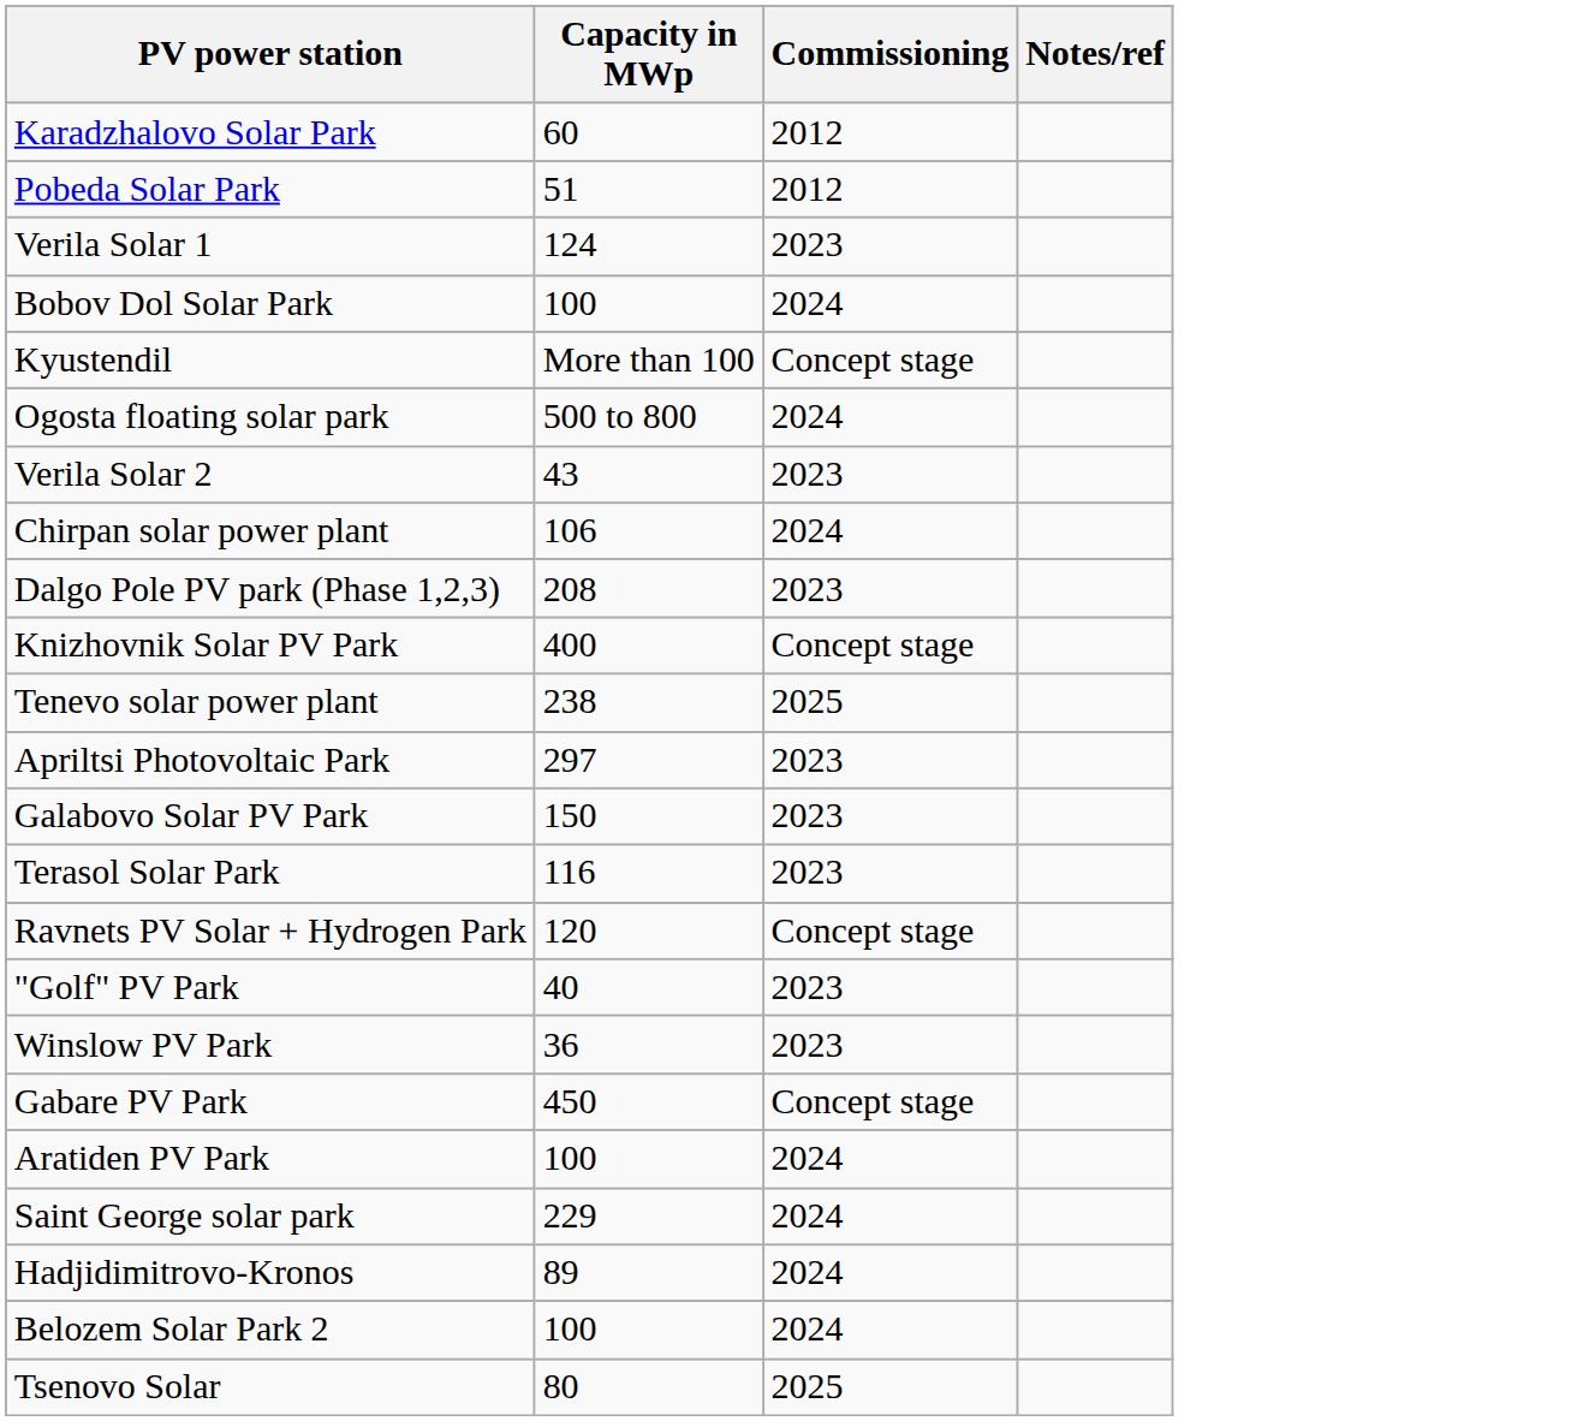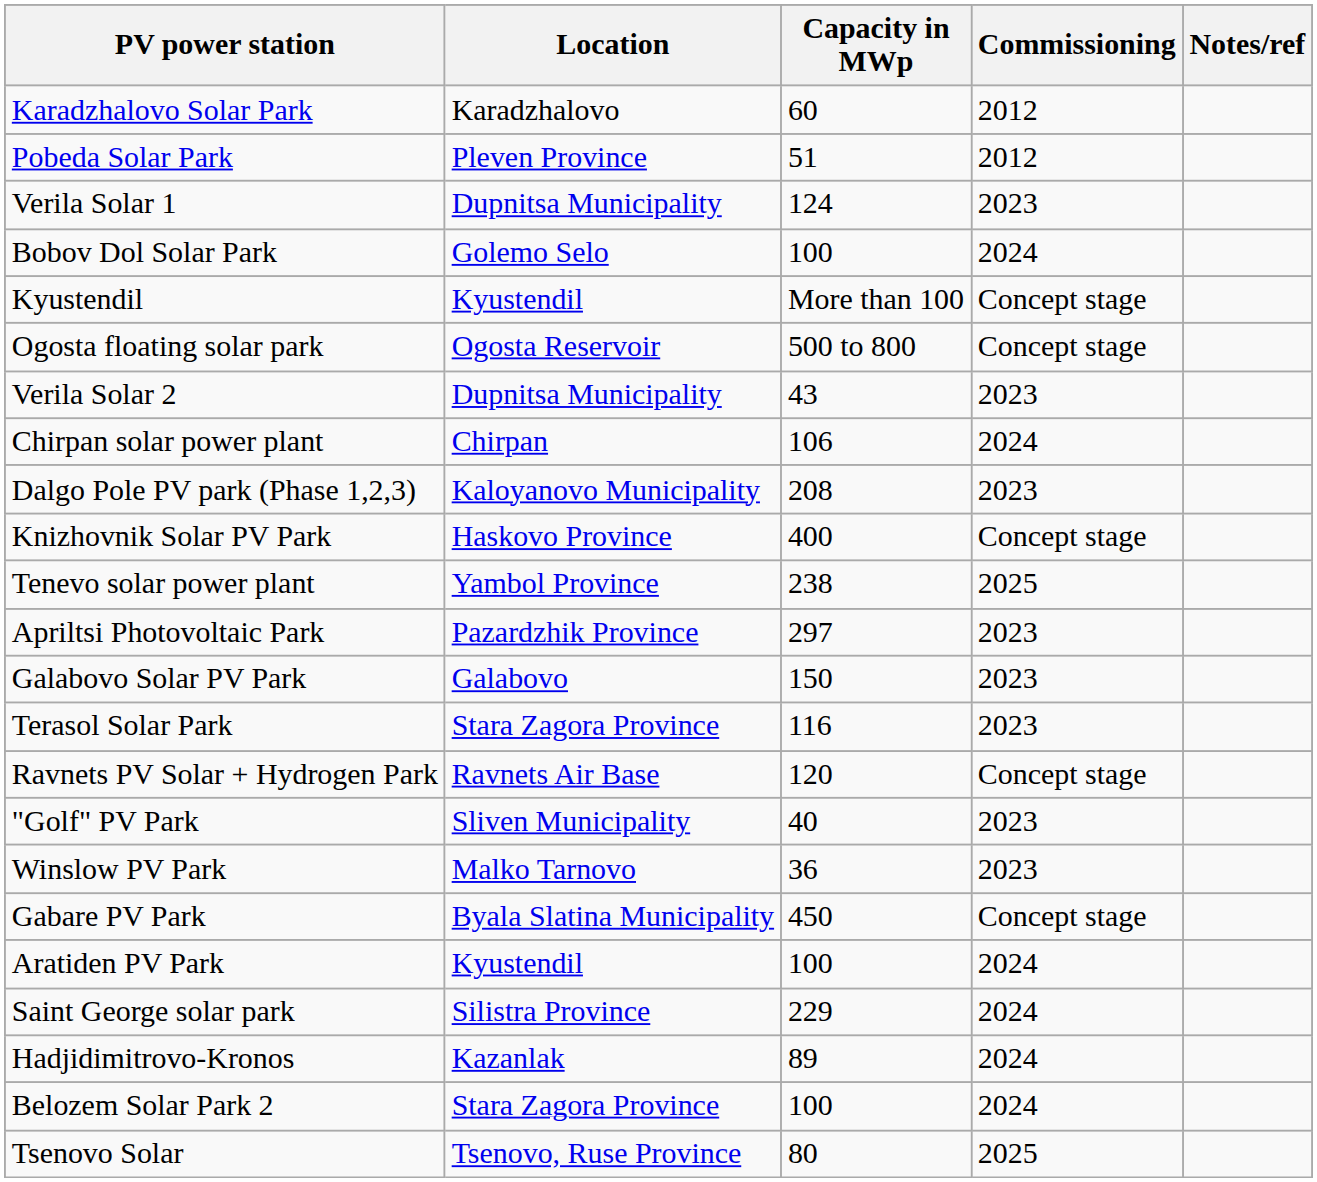 <table class="wikitable sortable">
 <tr>
 <th>PV power station</th>
+<th>Location</th>
 <th>Capacity in<br>MWp</th>
 <th>Commissioning</th>
 <th>Notes/ref</th>
 </tr>
 <tr>
 <td><a href='#'>Karadzhalovo Solar Park</a></td>
+<td>Karadzhalovo</td>
 <td>60</td>
 <td>2012</td>
 <td></td>
 </tr>
 <tr>
 <td><a href='#'>Pobeda Solar Park</a></td>
+<td><a href='#'>Pleven Province</a></td>
 <td>51</td>
 <td>2012</td>
 <td></td>
 </tr>
 <tr>
 <td>Verila Solar 1</td>
+<td><a href='#'>Dupnitsa Municipality</a></td>
 <td>124</td>
 <td>2023</td>
 <td></td>
 </tr>
 <tr>
 <td>Bobov Dol Solar Park</td>
+<td><a href='#'>Golemo Selo</a></td>
 <td>100</td>
 <td>2024</td>
 <td></td>
 </tr>
 <tr>
 <td>Kyustendil</td>
+<td><a href='#'>Kyustendil</a></td>
 <td>More than 100</td>
 <td>Concept stage</td>
 <td></td>
 </tr>
 <tr>
 <td>Ogosta floating solar park</td>
+<td><a href='#'>Ogosta Reservoir</a></td>
 <td>500 to 800</td>
-<td>2024</td>
+<td>Concept stage</td>
 <td></td>
 </tr>
 <tr>
 <td>Verila Solar 2</td>
+<td><a href='#'>Dupnitsa Municipality</a></td>
 <td>43</td>
 <td>2023</td>
 <td></td>
 </tr>
 <tr>
 <td>Chirpan solar power plant</td>
+<td><a href='#'>Chirpan</a></td>
 <td>106</td>
 <td>2024</td>
 <td></td>
 </tr>
 <tr>
 <td>Dalgo Pole PV park (Phase 1,2,3)</td>
+<td><a href='#'>Kaloyanovo Municipality</a></td>
 <td>208</td>
 <td>2023</td>
 <td></td>
 </tr>
 <tr>
 <td>Knizhovnik Solar PV Park</td>
+<td><a href='#'>Haskovo Province</a></td>
 <td>400</td>
 <td>Concept stage</td>
 <td></td>
 </tr>
 <tr>
 <td>Tenevo solar power plant</td>
+<td><a href='#'>Yambol Province</a></td>
 <td>238</td>
 <td>2025</td>
 <td></td>
 </tr>
 <tr>
 <td>Apriltsi Photovoltaic Park</td>
+<td><a href='#'>Pazardzhik Province</a></td>
 <td>297</td>
 <td>2023</td>
 <td></td>
 </tr>
 <tr>
 <td>Galabovo Solar PV Park</td>
+<td><a href='#'>Galabovo</a></td>
 <td>150</td>
 <td>2023</td>
 <td></td>
 </tr>
 <tr>
 <td>Terasol Solar Park</td>
+<td><a href='#'>Stara Zagora Province</a></td>
 <td>116</td>
 <td>2023</td>
 <td></td>
 </tr>
 <tr>
 <td>Ravnets PV Solar + Hydrogen Park</td>
+<td><a href='#'>Ravnets Air Base</a></td>
 <td>120</td>
 <td>Concept stage</td>
 <td></td>
 </tr>
 <tr>
 <td>"Golf" PV Park</td>
+<td><a href='#'>Sliven Municipality</a></td>
 <td>40</td>
 <td>2023</td>
 <td></td>
 </tr>
 <tr>
 <td>Winslow PV Park</td>
+<td><a href='#'>Malko Tarnovo</a></td>
 <td>36</td>
 <td>2023</td>
 <td></td>
 </tr>
 <tr>
 <td>Gabare PV Park</td>
+<td><a href='#'>Byala Slatina Municipality</a></td>
 <td>450</td>
 <td>Concept stage</td>
 <td></td>
 </tr>
 <tr>
 <td>Aratiden PV Park</td>
+<td><a href='#'>Kyustendil</a></td>
 <td>100</td>
 <td>2024</td>
 <td></td>
 </tr>
 <tr>
 <td>Saint George solar park</td>
+<td><a href='#'>Silistra Province</a></td>
 <td>229</td>
 <td>2024</td>
 <td></td>
 </tr>
 <tr>
 <td>Hadjidimitrovo-Kronos</td>
+<td><a href='#'>Kazanlak</a></td>
 <td>89</td>
 <td>2024</td>
 <td></td>
 </tr>
 <tr>
 <td>Belozem Solar Park 2</td>
+<td><a href='#'>Stara Zagora Province</a></td>
 <td>100</td>
 <td>2024</td>
 <td></td>
 </tr>
 <tr>
 <td>Tsenovo Solar</td>
+<td><a href='#'>Tsenovo, Ruse Province</a></td>
 <td>80</td>
 <td>2025</td>
 <td></td>
 </tr>
 </table>
